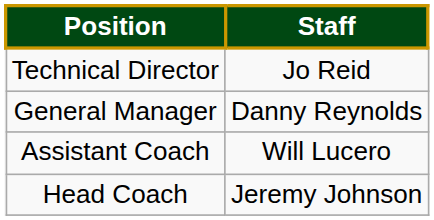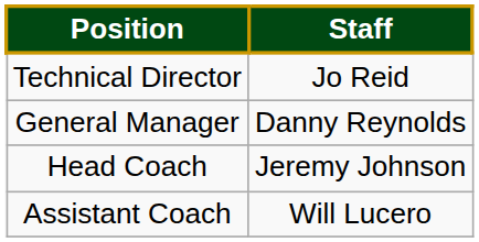 <table class="wikitable" style="text-align:center">
 <tr>
 <th style="background:#004812; color:#FFFFFF; border:2px solid #CB9700;">Position</th>
 <th style="background:#004812; color:#FFFFFF; border:2px solid #CB9700;">Staff</th>
 </tr>
 <tr>
 <td>Technical Director</td>
 <td>Jo Reid</td>
 </tr>
 <tr>
 <td>General Manager</td>
 <td>Danny Reynolds</td>
 </tr>
 <tr>
+<td>Head Coach</td>
+<td>Jeremy Johnson</td>
+</tr>
+<tr>
 <td>Assistant Coach</td>
 <td>Will Lucero</td>
 </tr>
-<tr>
-<td>Head Coach</td>
-<td>Jeremy Johnson</td>
-</tr>
 </table>
